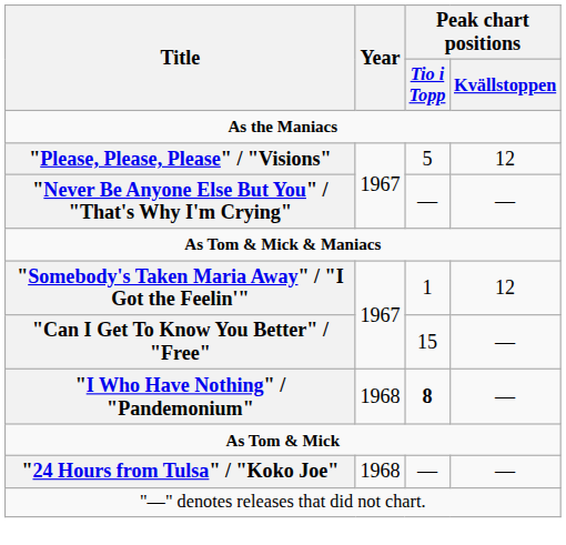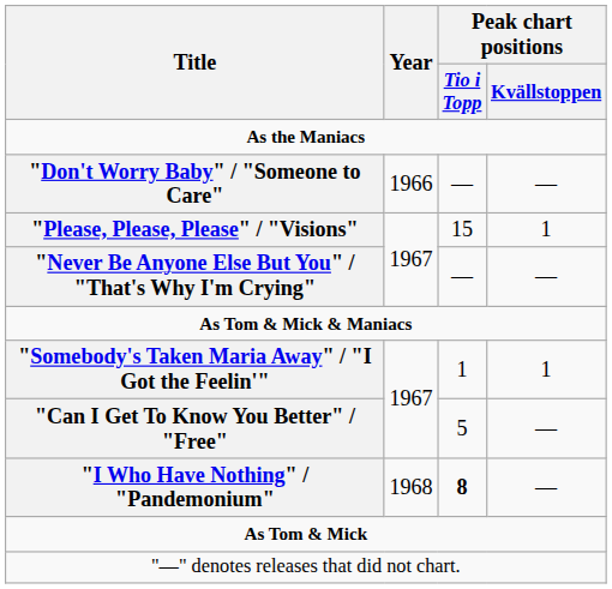 <table class="wikitable plainrowheaders" style="text-align:center;">
 <tr>
 <th rowspan="2" scope="col" style="width:17em;">Title</th>
 <th rowspan="2" scope="col" style="width:2em;">Year</th>
 <th colspan="2">Peak chart positions</th>
 </tr>
 <tr>
 <th scope="col" style="width:2em;font-size:90%;"><em><a href='#'>Tio i Topp</a></em></th>
 <th scope="col" style="width:2em;font-size:90%;"><a href='#'>Kvällstoppen</a></th>
 </tr>
 <tr>
 <td colspan="4" align="center"><small><strong>As the Maniacs</strong></small></td>
 </tr>
 <tr>
+<th scope="row">"<a href='#'>Don't Worry Baby</a>" / "Someone to Care"</th>
+<td>1966</td>
+<td>—</td>
+<td>—</td>
+</tr>
+<tr>
 <th scope="row">"<a href='#'>Please, Please, Please</a>" / "Visions"</th>
 <td rowspan="2">1967</td>
-<td>5</td>
-<td>12</td>
+<td>15</td>
+<td>1</td>
 </tr>
 <tr>
 <th scope="row">"<a href='#'>Never Be Anyone Else But You</a>" / "That's Why I'm Crying"</th>
 <td>—</td>
 <td>—</td>
 </tr>
 <tr>
 <td colspan="4" align="center"><small><strong>As Tom & Mick & Maniacs</strong></small></td>
 </tr>
 <tr>
 <th scope="row">"<a href='#'>Somebody's Taken Maria Away</a>" / "I Got the Feelin'"</th>
 <td rowspan="2">1967</td>
 <td>1</td>
-<td>12</td>
+<td>1</td>
 </tr>
 <tr>
 <th scope="row">"Can I Get To Know You Better" / "Free"</th>
-<td>15</td>
+<td>5</td>
 <td>—</td>
 </tr>
 <tr>
 <th scope="row">"<a href='#'>I Who Have Nothing</a>" / "Pandemonium"</th>
 <td>1968</td>
 <td><strong>8</strong></td>
 <td>—</td>
 </tr>
 <tr>
 <td colspan="4" align="center"><small><strong>As Tom & Mick</strong></small></td>
 </tr>
 <tr>
-<th scope="row">"<a href='#'>24 Hours from Tulsa</a>" / "Koko Joe"</th>
-<td>1968</td>
-<td>—</td>
-<td>—</td>
-</tr>
-<tr>
 <td colspan="4" style="font-size:90%">"—" denotes releases that did not chart.</td>
 </tr>
 </table>
